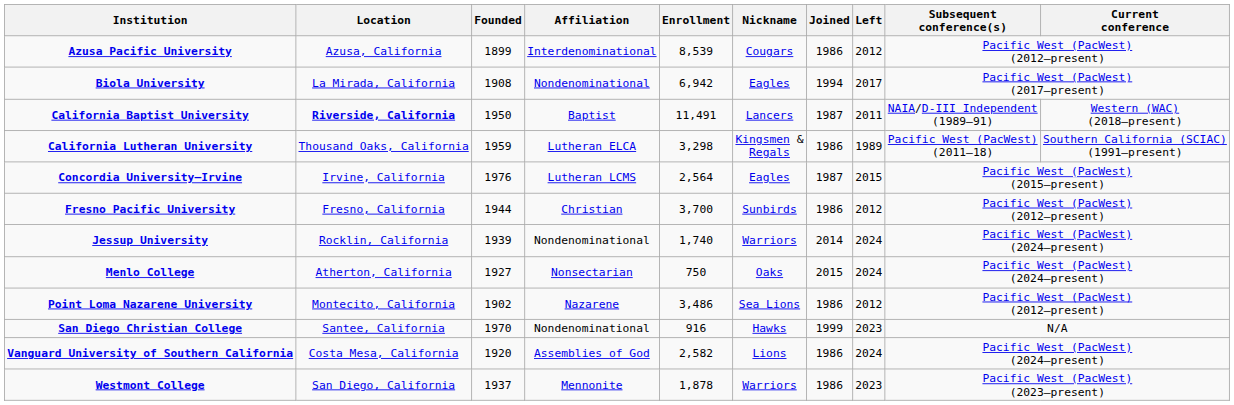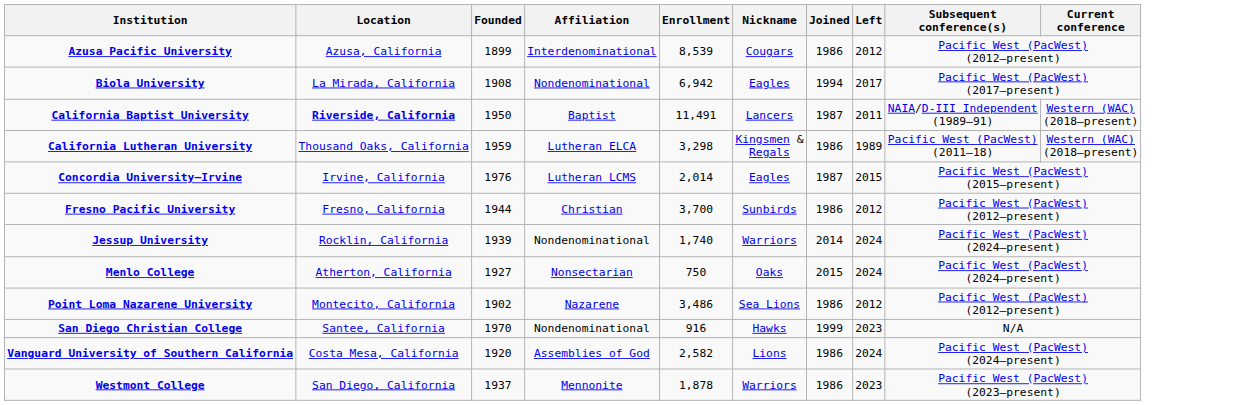 <table class="wikitable sortable" style="text-align:center">
 <tr>
 <th>Institution</th>
 <th>Location</th>
 <th>Founded</th>
 <th>Affiliation</th>
 <th>Enrollment</th>
 <th>Nickname</th>
 <th>Joined</th>
 <th>Left</th>
 <th>Subsequent<br>conference(s)</th>
 <th>Current<br>conference</th>
 </tr>
 <tr>
 <td><strong><a href='#'>Azusa Pacific University</a></strong></td>
 <td><a href='#'>Azusa, California</a></td>
 <td>1899</td>
 <td><a href='#'>Interdenominational</a></td>
 <td>8,539</td>
 <td><a href='#'>Cougars</a></td>
 <td>1986</td>
 <td>2012</td>
 <td colspan="2"><a href='#'>Pacific West (PacWest)</a><br>(2012–present)</td>
 </tr>
 <tr>
 <td><strong><a href='#'>Biola University</a></strong></td>
 <td><a href='#'>La Mirada, California</a></td>
 <td>1908</td>
 <td><a href='#'>Nondenominational</a></td>
 <td>6,942</td>
 <td><a href='#'>Eagles</a></td>
 <td>1994</td>
 <td>2017</td>
 <td colspan="2"><a href='#'>Pacific West (PacWest)</a><br>(2017–present)</td>
 </tr>
 <tr>
 <td><strong><a href='#'>California Baptist University</a></strong></td>
 <td><strong><a href='#'>Riverside, California</a></strong></td>
 <td>1950</td>
 <td><a href='#'>Baptist</a></td>
 <td>11,491</td>
 <td><a href='#'>Lancers</a></td>
 <td>1987</td>
 <td>2011</td>
 <td><a href='#'>NAIA</a>/<a href='#'>D-III Independent</a><br>(1989–91)</td>
 <td><a href='#'>Western (WAC)</a><br>(2018–present)</td>
 </tr>
 <tr>
 <td><strong><a href='#'>California Lutheran University</a></strong></td>
 <td><a href='#'>Thousand Oaks, California</a></td>
 <td>1959</td>
 <td><a href='#'>Lutheran ELCA</a></td>
 <td>3,298</td>
 <td><a href='#'>Kingsmen</a> &<br><a href='#'>Regals</a></td>
 <td>1986</td>
 <td>1989</td>
 <td><a href='#'>Pacific West (PacWest)</a><br>(2011–18)</td>
-<td><a href='#'>Southern California (SCIAC)</a><br>(1991–present)</td>
+<td><a href='#'>Western (WAC)</a><br>(2018–present)</td>
 </tr>
 <tr>
 <td><strong><a href='#'>Concordia University–Irvine</a></strong></td>
 <td><a href='#'>Irvine, California</a></td>
 <td>1976</td>
 <td><a href='#'>Lutheran LCMS</a></td>
-<td>2,564</td>
+<td>2,014</td>
 <td><a href='#'>Eagles</a></td>
 <td>1987</td>
 <td>2015</td>
 <td colspan="2"><a href='#'>Pacific West (PacWest)</a><br>(2015–present)</td>
 </tr>
 <tr>
 <td><strong><a href='#'>Fresno Pacific University</a></strong></td>
 <td><a href='#'>Fresno, California</a></td>
 <td>1944</td>
 <td><a href='#'>Christian</a></td>
 <td>3,700</td>
 <td><a href='#'>Sunbirds</a></td>
 <td>1986</td>
 <td>2012</td>
 <td colspan="2"><a href='#'>Pacific West (PacWest)</a><br>(2012–present)</td>
 </tr>
 <tr>
 <td><strong><a href='#'>Jessup University</a></strong></td>
 <td><a href='#'>Rocklin, California</a></td>
 <td>1939</td>
 <td>Nondenominational</td>
 <td>1,740</td>
 <td><a href='#'>Warriors</a></td>
 <td>2014</td>
 <td>2024</td>
 <td colspan="2"><a href='#'>Pacific West (PacWest)</a><br>(2024–present)</td>
 </tr>
 <tr>
 <td><strong><a href='#'>Menlo College</a></strong></td>
 <td><a href='#'>Atherton, California</a></td>
 <td>1927</td>
 <td><a href='#'>Nonsectarian</a></td>
 <td>750</td>
 <td><a href='#'>Oaks</a></td>
 <td>2015</td>
 <td>2024</td>
 <td colspan="2"><a href='#'>Pacific West (PacWest)</a><br>(2024–present)</td>
 </tr>
 <tr>
 <td><strong><a href='#'>Point Loma Nazarene University</a></strong></td>
 <td><a href='#'>Montecito, California</a></td>
 <td>1902</td>
 <td><a href='#'>Nazarene</a></td>
 <td>3,486</td>
 <td><a href='#'>Sea Lions</a></td>
 <td>1986</td>
 <td>2012</td>
 <td colspan="2"><a href='#'>Pacific West (PacWest)</a><br>(2012–present)</td>
 </tr>
 <tr>
 <td><strong><a href='#'>San Diego Christian College</a></strong></td>
 <td><a href='#'>Santee, California</a></td>
 <td>1970</td>
 <td>Nondenominational</td>
 <td>916</td>
 <td><a href='#'>Hawks</a></td>
 <td>1999</td>
 <td>2023</td>
 <td colspan="2">N/A</td>
 </tr>
 <tr>
 <td><strong><a href='#'>Vanguard University of Southern California</a></strong></td>
 <td><a href='#'>Costa Mesa, California</a></td>
 <td>1920</td>
 <td><a href='#'>Assemblies of God</a></td>
 <td>2,582</td>
 <td><a href='#'>Lions</a></td>
 <td>1986</td>
 <td>2024</td>
 <td colspan="2"><a href='#'>Pacific West (PacWest)</a><br>(2024–present)</td>
 </tr>
 <tr>
 <td><strong><a href='#'>Westmont College</a></strong></td>
 <td><a href='#'>San Diego, California</a></td>
 <td>1937</td>
 <td><a href='#'>Mennonite</a></td>
 <td>1,878</td>
 <td><a href='#'>Warriors</a></td>
 <td>1986</td>
 <td>2023</td>
 <td colspan="2"><a href='#'>Pacific West (PacWest)</a><br>(2023–present)</td>
 </tr>
 </table>
